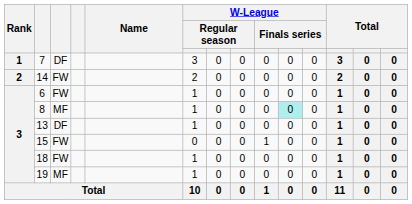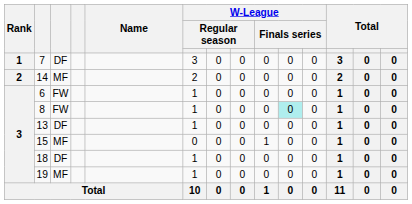 <table class="wikitable sortable" style="text-align:center;">
 <tr>
 <th rowspan="3" width="15">Rank</th>
 <th rowspan="3" width="15"></th>
 <th rowspan="3" width="15"></th>
 <th rowspan="3" width="15"></th>
 <th rowspan="3" width="145">Name</th>
 <th colspan="6" width="120"><a href='#'>W-League</a></th>
 <th colspan="3" rowspan="2" width="120">Total</th>
 </tr>
 <tr>
 <th colspan="3">Regular season</th>
 <th colspan="3">Finals series</th>
 </tr>
 <tr>
 <th style="width:30px"></th>
 <th style="width:30px"></th>
 <th style="width:30px"></th>
 <th style="width:30px"></th>
 <th style="width:30px"></th>
 <th style="width:30px"></th>
 <th style="width:30px"></th>
 <th style="width:30px"></th>
 <th style="width:30px"></th>
 </tr>
 <tr>
 <th>1</th>
 <td>7</td>
 <td>DF</td>
 <td></td>
 <td align="left"><br></td>
 <td>3</td>
 <td>0</td>
 <td>0<br></td>
 <td>0</td>
 <td>0</td>
 <td>0<br></td>
 <th>3</th>
 <th>0</th>
 <th>0</th>
 </tr>
 <tr>
 <th>2</th>
 <td>14</td>
-<td>FW</td>
+<td>MF</td>
 <td></td>
 <td align="left"><br></td>
 <td>2</td>
 <td>0</td>
 <td>0<br></td>
 <td>0</td>
 <td>0</td>
 <td>0<br></td>
 <th>2</th>
 <th>0</th>
 <th>0</th>
 </tr>
 <tr>
 <th rowspan="6">3</th>
 <td>6</td>
 <td>FW</td>
 <td></td>
 <td align="left"><br></td>
 <td>1</td>
 <td>0</td>
 <td>0<br></td>
 <td>0</td>
 <td>0</td>
 <td>0<br></td>
 <th>1</th>
 <th>0</th>
 <th>0</th>
 </tr>
 <tr>
 <td>8</td>
-<td>MF</td>
+<td>FW</td>
 <td></td>
 <td align="left"><br></td>
 <td>1</td>
 <td>0</td>
 <td>0<br></td>
 <td>0</td>
 <td style="background: paleturquoise;">0</td>
 <td>0<br></td>
 <th>1</th>
 <th>0</th>
 <th>0</th>
 </tr>
 <tr>
 <td>13</td>
 <td>DF</td>
 <td></td>
 <td align="left"><br></td>
 <td>1</td>
 <td>0</td>
 <td>0<br></td>
 <td>0</td>
 <td>0</td>
 <td>0<br></td>
 <th>1</th>
 <th>0</th>
 <th>0</th>
 </tr>
 <tr>
 <td>15</td>
-<td>FW</td>
+<td>MF</td>
 <td></td>
 <td align="left"><br></td>
 <td>0</td>
 <td>0</td>
 <td>0<br></td>
 <td>1</td>
 <td>0</td>
 <td>0<br></td>
 <th>1</th>
 <th>0</th>
 <th>0</th>
 </tr>
 <tr>
 <td>18</td>
-<td>FW</td>
+<td>DF</td>
 <td></td>
 <td align="left"><br></td>
 <td>1</td>
 <td>0</td>
 <td>0<br></td>
 <td>0</td>
 <td>0</td>
 <td>0<br></td>
 <th>1</th>
 <th>0</th>
 <th>0</th>
 </tr>
 <tr>
 <td>19</td>
 <td>MF</td>
 <td></td>
 <td align="left"><br></td>
 <td>1</td>
 <td>0</td>
 <td>0<br></td>
 <td>0</td>
 <td>0</td>
 <td>0<br></td>
 <th>1</th>
 <th>0</th>
 <th>0</th>
 </tr>
 <tr>
 <th colspan="5">Total<br></th>
 <th>10</th>
 <th>0</th>
 <th>0<br></th>
 <th>1</th>
 <th>0</th>
 <th>0<br></th>
 <th>11</th>
 <th>0</th>
 <th>0</th>
 </tr>
 </table>
